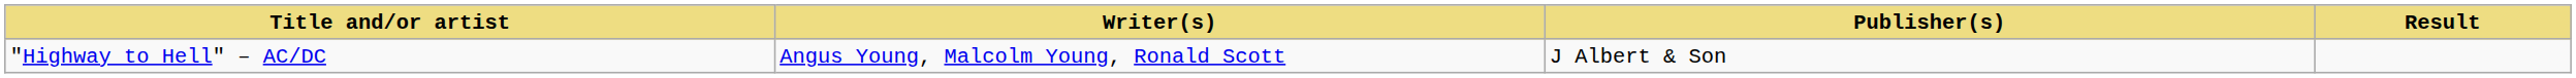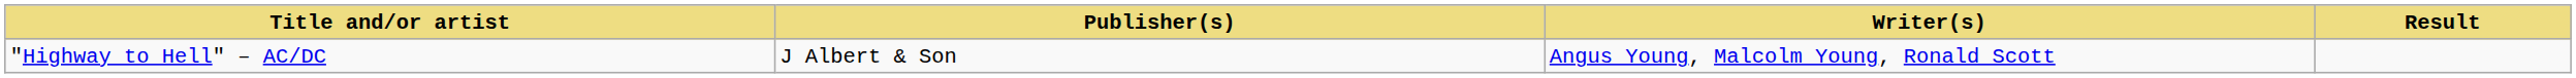 <table class="wikitable" width=100%>
 <tr>
 <th style="width:30%;background:#EEDD82;">Title and/or artist</th>
+<th style="width:30%;background:#EEDD82;">Publisher(s)</th>
 <th style="width:30%;background:#EEDD82;">Writer(s)</th>
-<th style="width:30%;background:#EEDD82;">Publisher(s)</th>
 <th style="width:10%;background:#EEDD82;">Result</th>
 </tr>
 <tr>
 <td>"<a href='#'>Highway to Hell</a>" – <a href='#'>AC/DC</a></td>
+<td>J Albert & Son</td>
 <td><a href='#'>Angus Young</a>, <a href='#'>Malcolm Young</a>, <a href='#'>Ronald Scott</a></td>
-<td>J Albert & Son</td>
 <td></td>
 </tr>
 </table>
